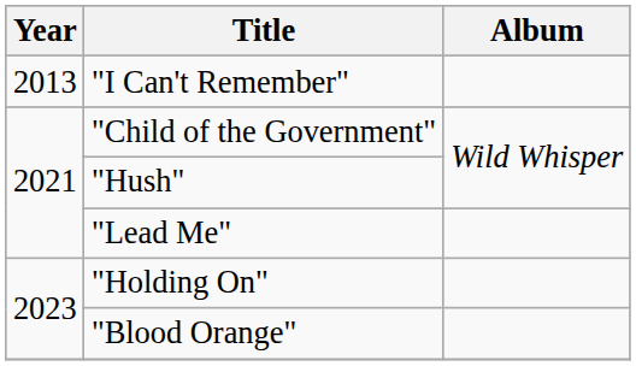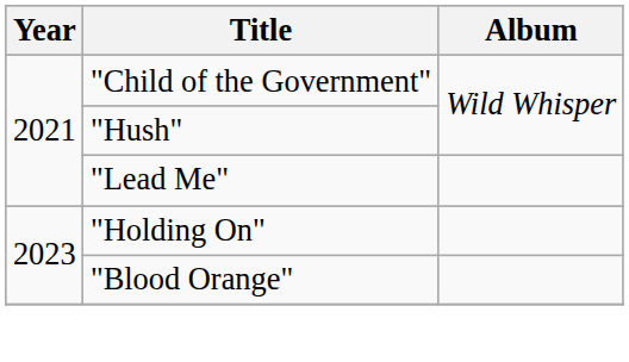 <table class="wikitable">
 <tr>
 <th>Year</th>
 <th>Title</th>
 <th>Album</th>
-</tr>
-<tr>
-<td>2013</td>
-<td>"I Can't Remember"</td>
-<td></td>
 </tr>
 <tr>
 <td rowspan="3">2021</td>
 <td>"Child of the Government"</td>
 <td rowspan="2"><em>Wild Whisper</em></td>
 </tr>
 <tr>
 <td>"Hush"</td>
 </tr>
 <tr>
 <td>"Lead Me"</td>
 <td></td>
 </tr>
 <tr>
 <td rowspan="2">2023</td>
 <td>"Holding On"</td>
 <td></td>
 </tr>
 <tr>
 <td>"Blood Orange"</td>
 <td></td>
 </tr>
 <tr>
 </tr>
 </table>
